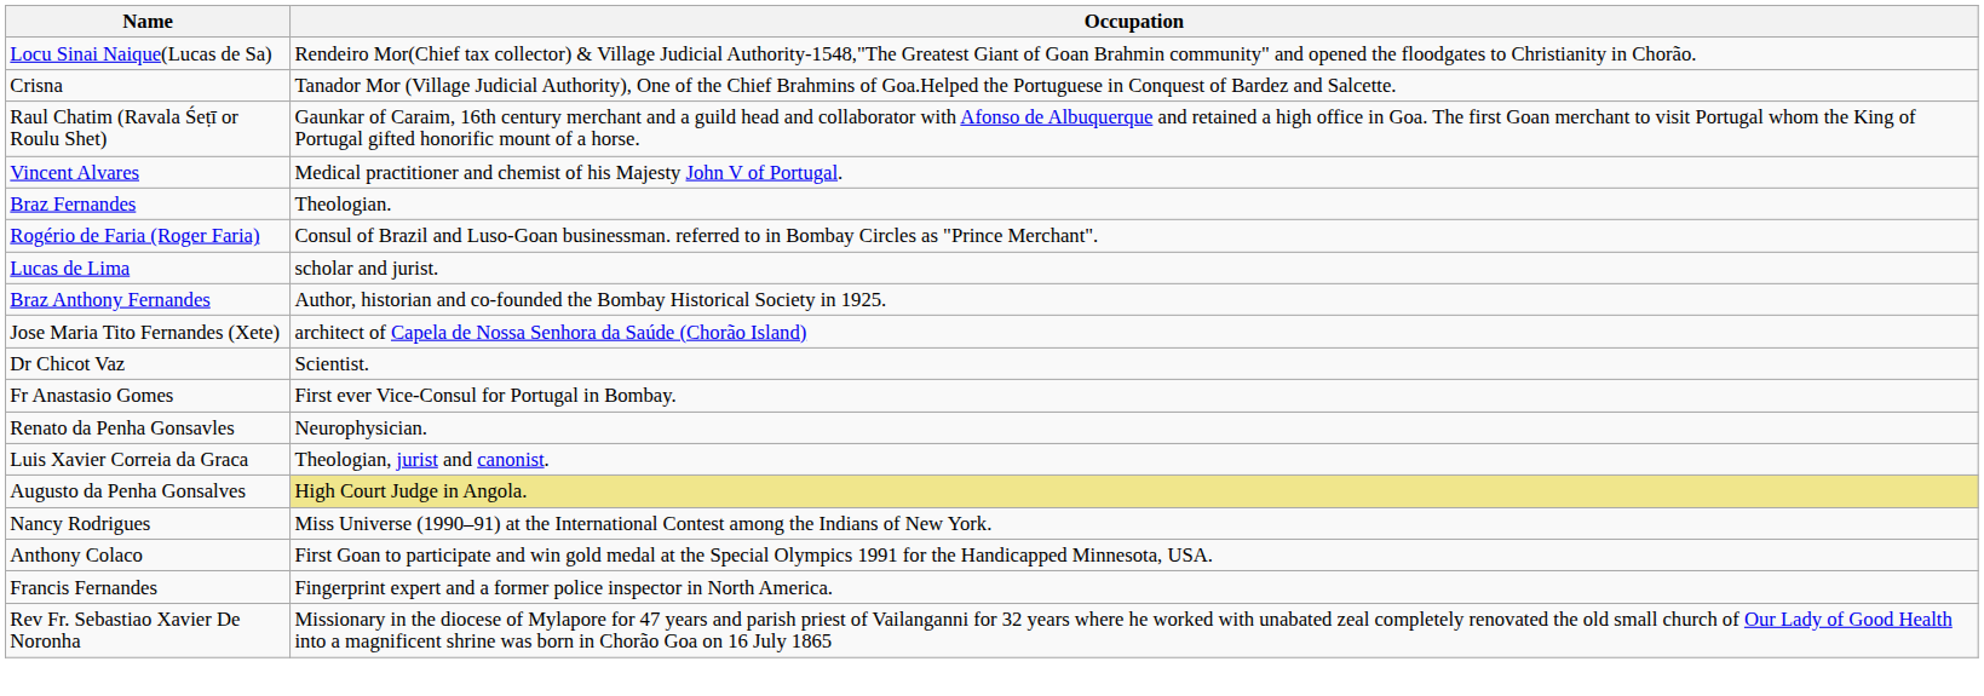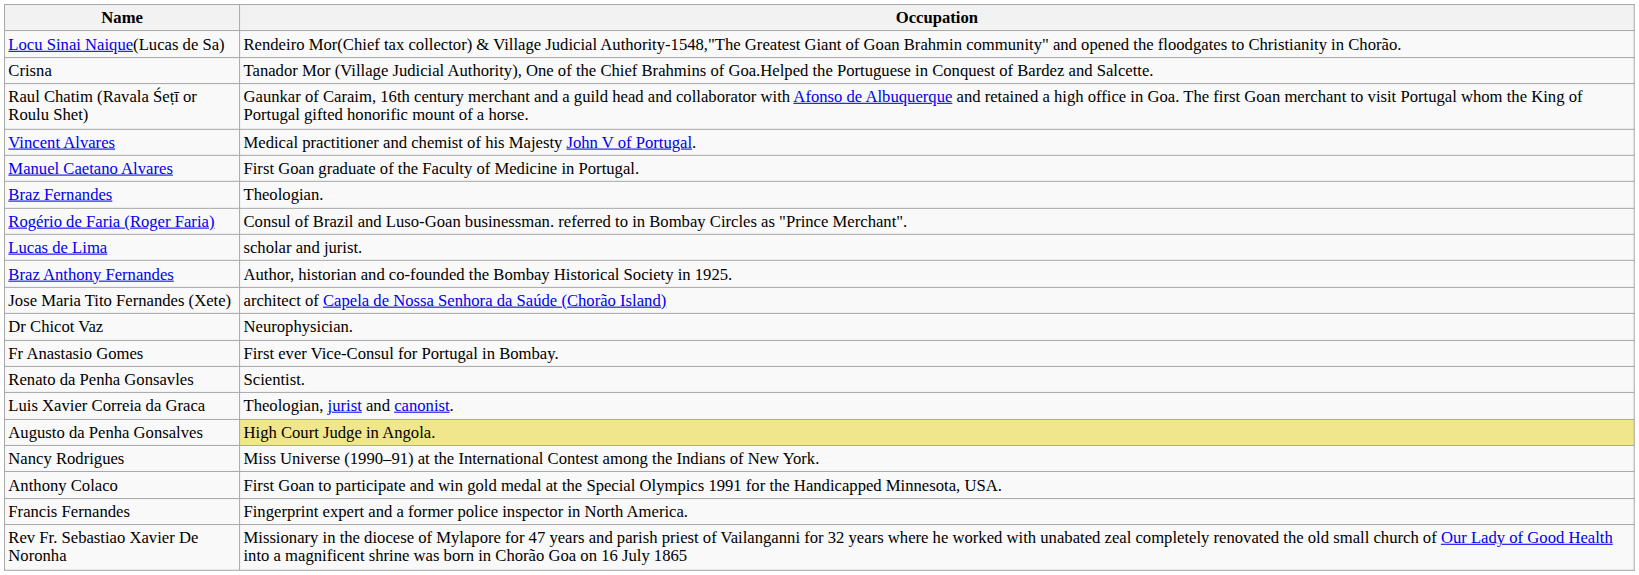 <table class="wikitable sortable">
 <tr>
 <th>Name</th>
 <th>Occupation</th>
 </tr>
 <tr>
 <td><a href='#'>Locu Sinai Naique</a>(Lucas de Sa)</td>
 <td>Rendeiro Mor(Chief tax collector) & Village Judicial Authority-1548,"The Greatest Giant of Goan Brahmin community"  and opened the floodgates to Christianity in Chorão.</td>
 </tr>
 <tr>
 <td>Crisna</td>
 <td>Tanador Mor (Village Judicial Authority), One of the Chief Brahmins of Goa.Helped the Portuguese in Conquest of Bardez and Salcette.</td>
 </tr>
 <tr>
 <td>Raul Chatim (Ravala Śeṭī or Roulu Shet)</td>
 <td>Gaunkar of Caraim, 16th century merchant and a guild head and collaborator with <a href='#'>Afonso de Albuquerque</a> and retained a high office in Goa. The first Goan merchant to visit Portugal whom the King of Portugal gifted honorific mount of a horse.</td>
 </tr>
 <tr>
 <td><a href='#'>Vincent Alvares</a></td>
 <td>Medical practitioner and chemist of his Majesty <a href='#'>John V of Portugal</a>.</td>
+</tr>
+<tr>
+<td><a href='#'>Manuel Caetano Alvares</a></td>
+<td>First Goan graduate of the Faculty of Medicine in Portugal.</td>
 </tr>
 <tr>
 <td><a href='#'>Braz Fernandes</a></td>
 <td>Theologian.</td>
 </tr>
 <tr>
 <td><a href='#'>Rogério de Faria (Roger Faria)</a></td>
 <td>Consul of Brazil and Luso-Goan businessman. referred to in Bombay Circles as "Prince Merchant".</td>
 </tr>
 <tr>
 <td><a href='#'>Lucas de Lima</a></td>
 <td>scholar and jurist.</td>
 </tr>
 <tr>
 <td><a href='#'>Braz Anthony Fernandes</a></td>
 <td>Author, historian and co-founded the Bombay Historical Society in 1925.</td>
 </tr>
 <tr>
 <td>Jose Maria Tito Fernandes (Xete)</td>
 <td>architect of <a href='#'>Capela de Nossa Senhora da Saúde (Chorão Island)</a></td>
 </tr>
 <tr>
 <td>Dr Chicot Vaz</td>
-<td>Scientist.</td>
+<td>Neurophysician.</td>
 </tr>
 <tr>
 <td>Fr Anastasio Gomes</td>
 <td>First ever Vice-Consul for Portugal in Bombay.</td>
 </tr>
 <tr>
 <td>Renato da Penha Gonsavles</td>
-<td>Neurophysician.</td>
+<td>Scientist.</td>
 </tr>
 <tr>
 <td>Luis Xavier Correia da Graca</td>
 <td>Theologian, <a href='#'>jurist</a> and <a href='#'>canonist</a>.</td>
 </tr>
 <tr>
 <td>Augusto da Penha Gonsalves</td>
 <td style="background: khaki;">High Court Judge in Angola.</td>
 </tr>
 <tr>
 <td>Nancy Rodrigues</td>
 <td>Miss Universe (1990–91) at the International Contest among the Indians of New York.</td>
 </tr>
 <tr>
 <td>Anthony Colaco</td>
 <td>First Goan to participate and win gold medal at the Special Olympics 1991 for the Handicapped Minnesota, USA.</td>
 </tr>
 <tr>
 <td>Francis Fernandes</td>
 <td>Fingerprint expert and a former police inspector in North America.</td>
 </tr>
 <tr>
 <td>Rev Fr. Sebastiao Xavier De Noronha</td>
 <td>Missionary in the diocese of Mylapore for 47 years and parish priest of Vailanganni for 32 years where he worked with unabated zeal completely renovated the old small church of <a href='#'>Our Lady of Good Health</a> into a magnificent shrine was born in Chorão Goa on 16 July 1865</td>
 </tr>
 </table>
